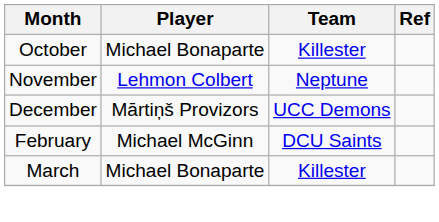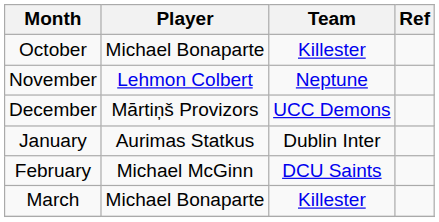 <table class="wikitable" style="text-align:center">
 <tr>
 <th>Month</th>
 <th>Player</th>
 <th>Team</th>
 <th>Ref</th>
 </tr>
 <tr>
 <td>October</td>
 <td>Michael Bonaparte</td>
 <td><a href='#'>Killester</a></td>
 <td></td>
 </tr>
 <tr>
 <td>November</td>
 <td><a href='#'>Lehmon Colbert</a></td>
 <td><a href='#'>Neptune</a></td>
 <td></td>
 </tr>
 <tr>
 <td>December</td>
 <td>Mārtiņš Provizors</td>
 <td><a href='#'>UCC Demons</a></td>
 <td></td>
 </tr>
 <tr>
+<td>January</td>
+<td>Aurimas Statkus</td>
+<td>Dublin Inter</td>
+<td></td>
+</tr>
+<tr>
 <td>February</td>
 <td>Michael McGinn</td>
 <td><a href='#'>DCU Saints</a></td>
 <td></td>
 </tr>
 <tr>
 <td>March</td>
 <td>Michael Bonaparte</td>
 <td><a href='#'>Killester</a></td>
 <td></td>
 </tr>
 <tr>
 </tr>
 </table>
